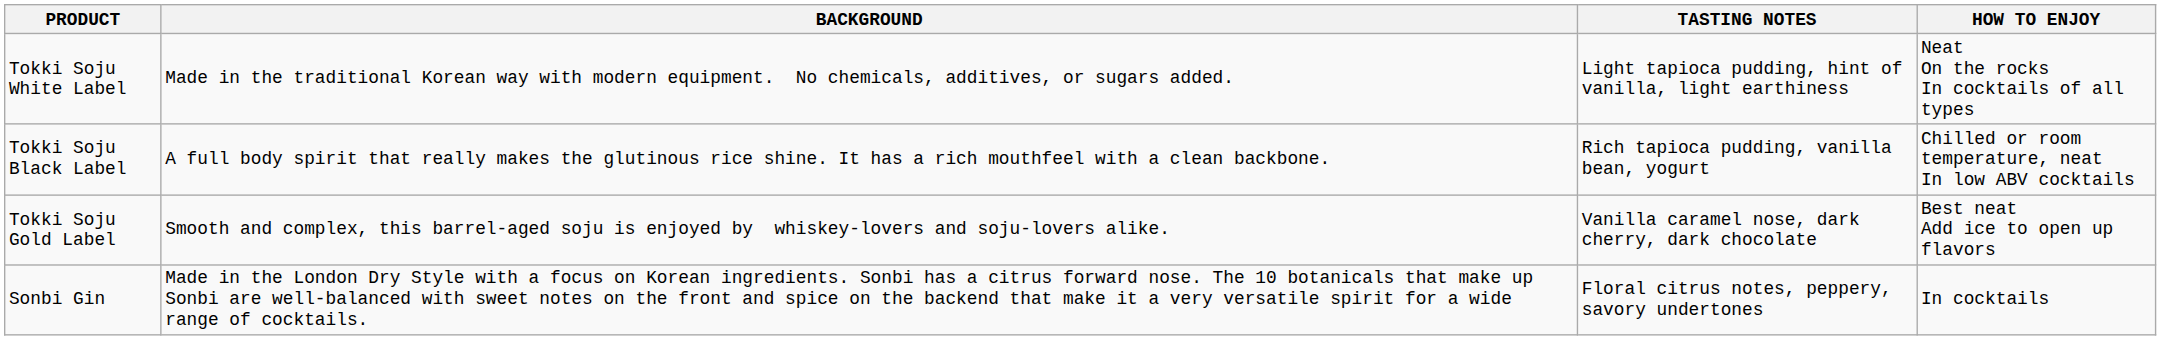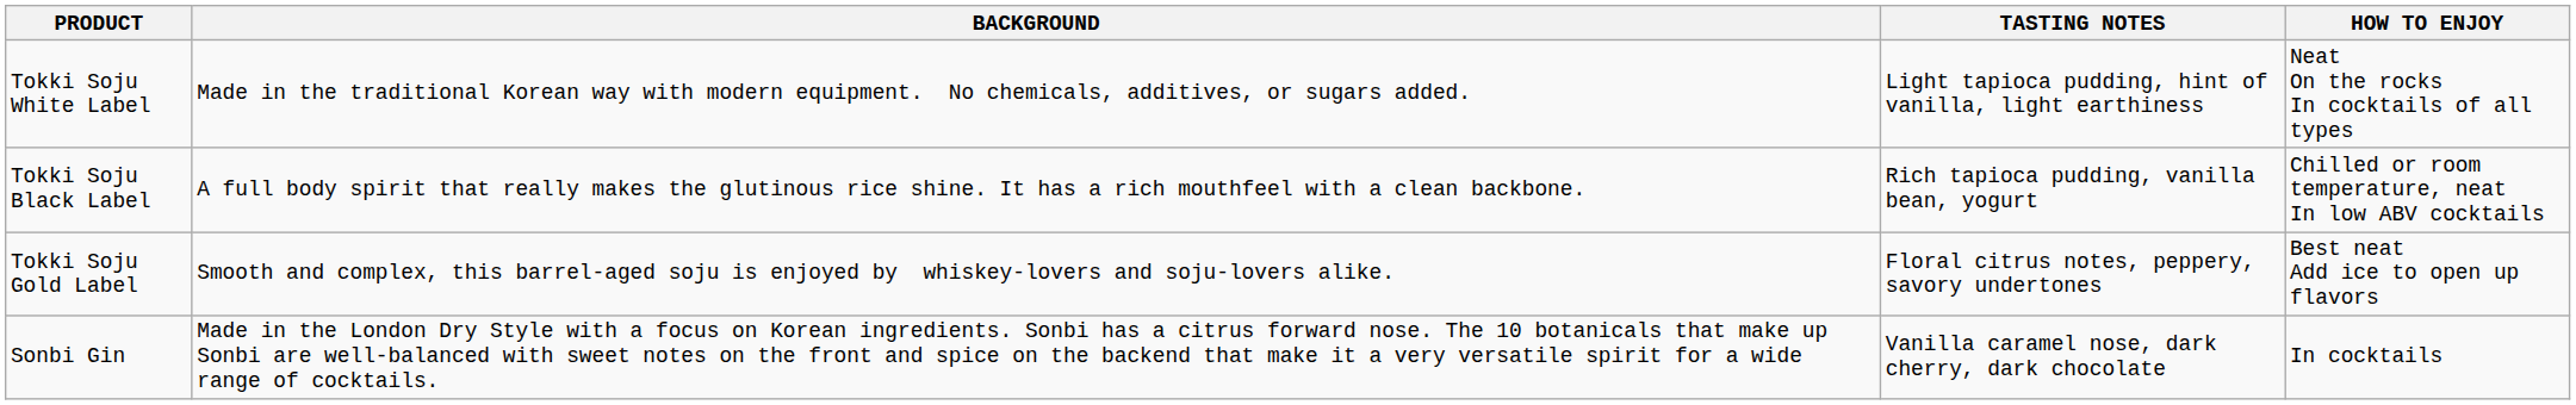 <table class="wikitable">
 <tr>
 <th>PRODUCT</th>
 <th>BACKGROUND</th>
 <th>TASTING NOTES</th>
 <th>HOW TO ENJOY</th>
 </tr>
 <tr>
 <td>Tokki Soju White Label</td>
 <td>Made in the traditional Korean way with modern equipment.  No chemicals, additives, or sugars added.</td>
 <td>Light tapioca pudding, hint of vanilla, light earthiness</td>
 <td>Neat<br>On the rocks<br>In cocktails of all types</td>
 </tr>
 <tr>
 <td>Tokki Soju Black Label</td>
 <td>A full body spirit that really makes the glutinous rice shine. It has a rich mouthfeel with a clean backbone.</td>
 <td>Rich tapioca pudding, vanilla bean, yogurt</td>
 <td>Chilled or room temperature, neat<br>In low ABV cocktails</td>
 </tr>
 <tr>
 <td>Tokki Soju Gold Label</td>
 <td>Smooth and complex, this barrel-aged soju is enjoyed by  whiskey-lovers and soju-lovers alike.</td>
-<td>Vanilla caramel nose, dark cherry, dark chocolate</td>
+<td>Floral citrus notes, peppery, savory undertones</td>
 <td>Best neat<br>Add ice to open up flavors</td>
 </tr>
 <tr>
 <td>Sonbi Gin</td>
 <td>Made in the London Dry Style with a focus on Korean ingredients. Sonbi has a citrus forward nose. The 10 botanicals that make up Sonbi are well-balanced with sweet notes on the front and spice on the backend that make it a very versatile spirit for a wide range of cocktails.</td>
-<td>Floral citrus notes, peppery, savory undertones</td>
+<td>Vanilla caramel nose, dark cherry, dark chocolate</td>
 <td>In cocktails</td>
 </tr>
 </table>
